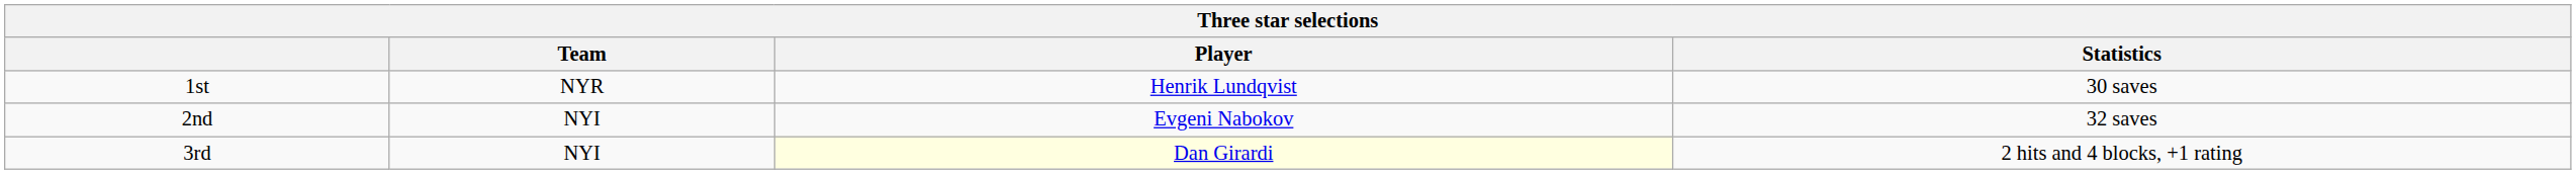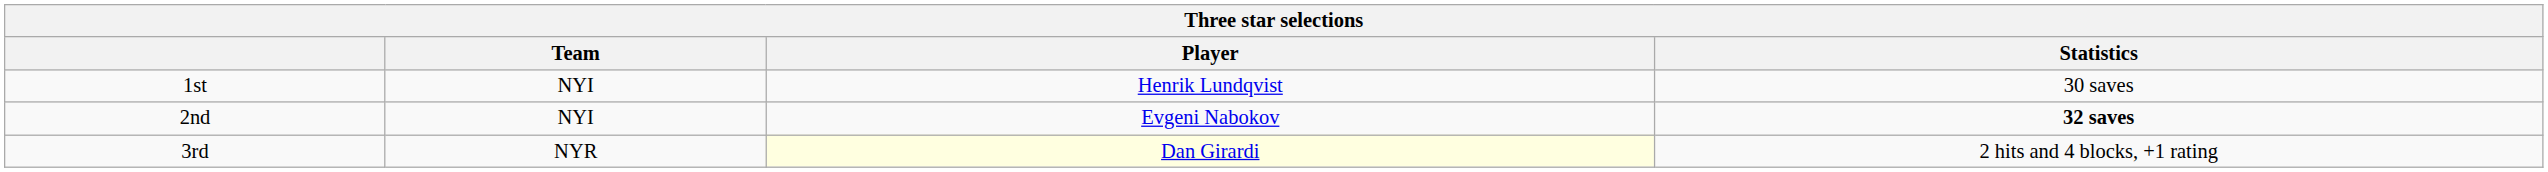 <table class="wikitable" style="width:100%;text-align: center;">
 <tr>
 <th colspan=4>Three star selections</th>
 </tr>
 <tr>
 <th style="width:15%;"></th>
 <th style="width:15%;">Team</th>
 <th style="width:35%;">Player</th>
 <th style="width:35%;">Statistics</th>
 </tr>
 <tr>
 <td>1st</td>
-<td>NYR</td>
+<td>NYI</td>
 <td><a href='#'>Henrik Lundqvist</a></td>
 <td>30 saves</td>
 </tr>
 <tr>
 <td>2nd</td>
 <td>NYI</td>
 <td><a href='#'>Evgeni Nabokov</a></td>
-<td>32 saves</td>
+<td><strong>32 saves</strong></td>
 </tr>
 <tr>
 <td>3rd</td>
-<td>NYI</td>
+<td>NYR</td>
 <td style="background: lightyellow;"><a href='#'>Dan Girardi</a></td>
 <td>2 hits and 4 blocks, +1 rating</td>
 </tr>
 </table>
